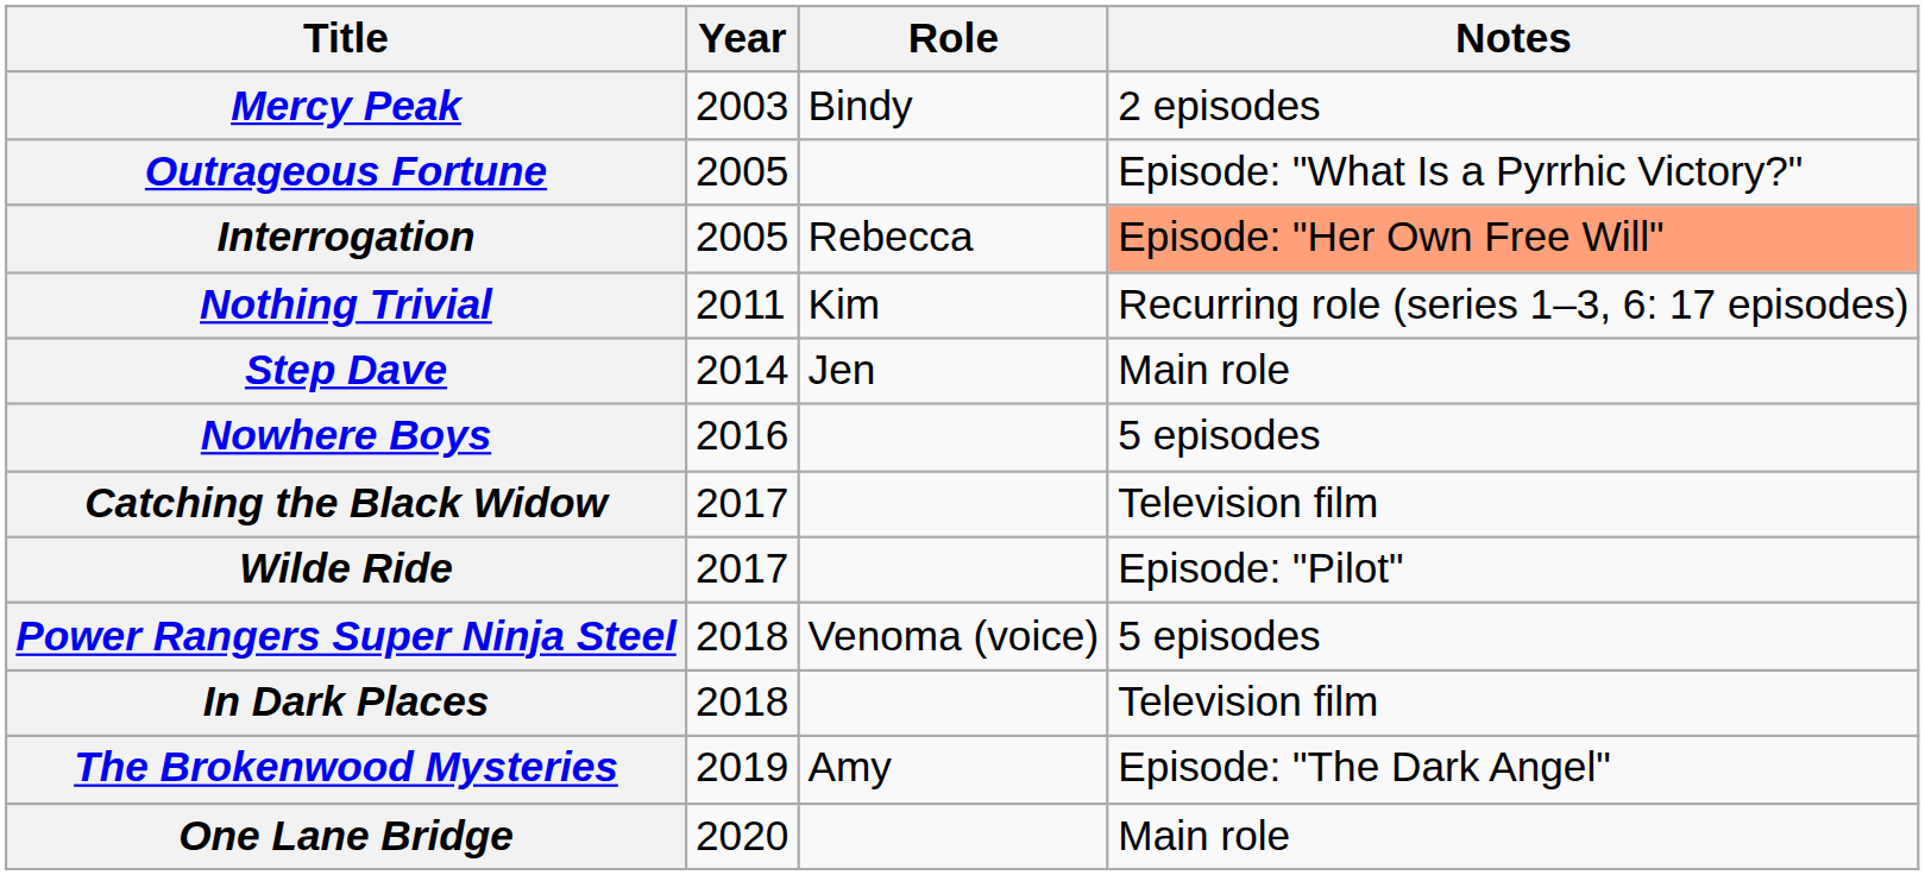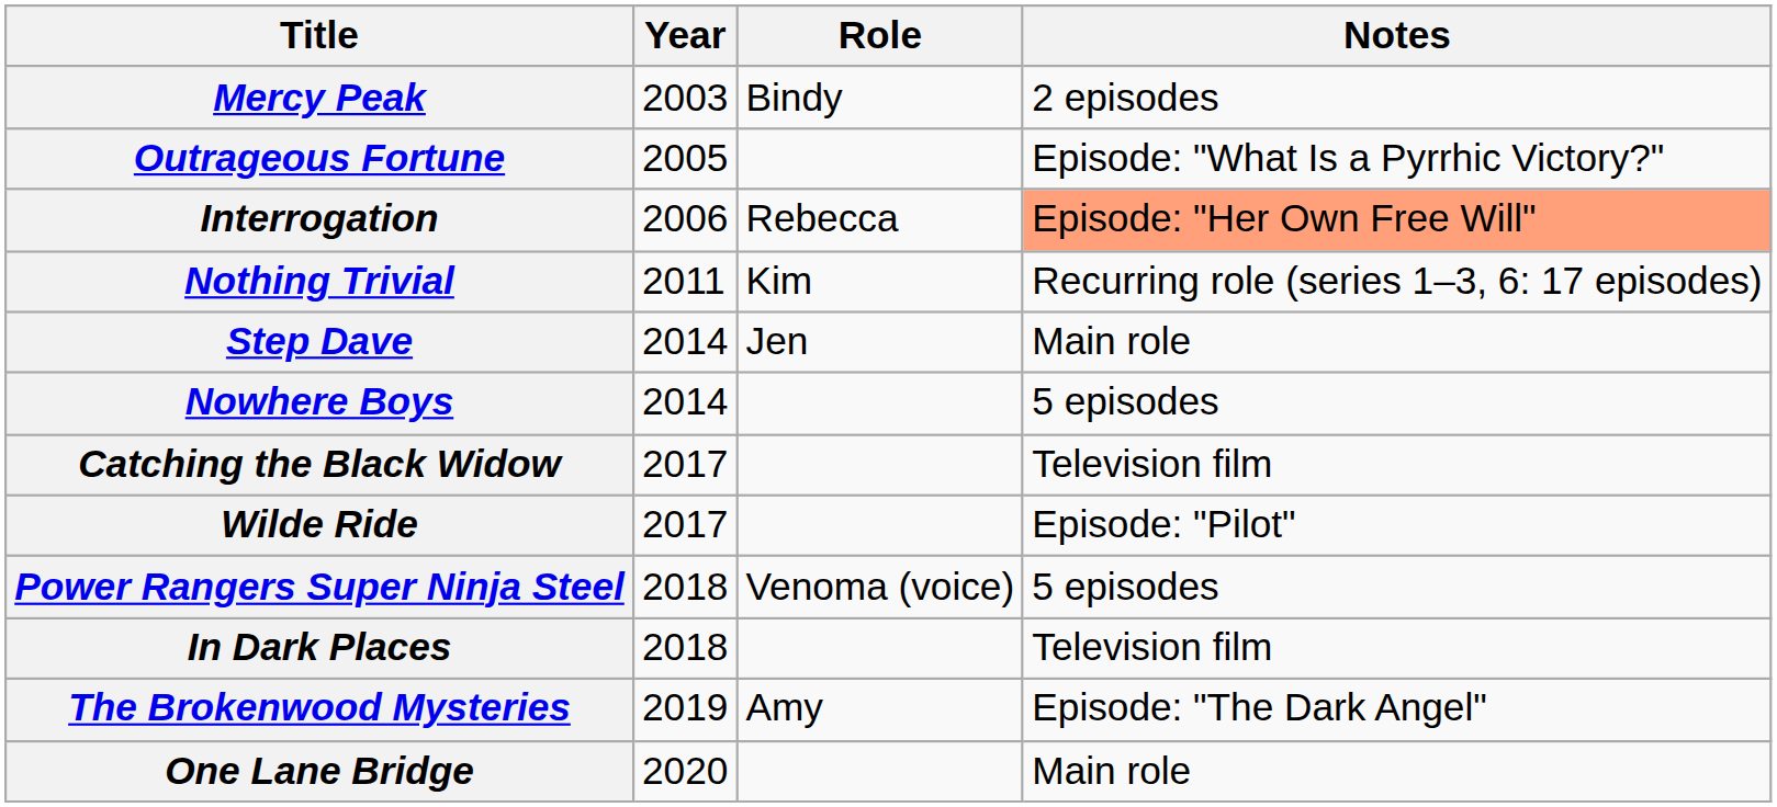 <table class="wikitable plainrowheaders sortable">
 <tr>
 <th scope="col">Title</th>
 <th scope="col">Year</th>
 <th scope="col">Role</th>
 <th scope="col" class="unsortable">Notes</th>
 </tr>
 <tr>
 <th scope="row"><em><a href='#'>Mercy Peak</a></em></th>
 <td>2003</td>
 <td>Bindy</td>
 <td>2 episodes</td>
 </tr>
 <tr>
 <th scope="row"><em><a href='#'>Outrageous Fortune</a></em></th>
 <td>2005</td>
 <td></td>
 <td>Episode: "What Is a Pyrrhic Victory?"</td>
 </tr>
 <tr>
 <th scope="row"><em>Interrogation</em></th>
-<td>2005</td>
+<td>2006</td>
 <td>Rebecca</td>
 <td style="background: lightsalmon;">Episode: "Her Own Free Will"</td>
 </tr>
 <tr>
 <th scope="row"><em><a href='#'>Nothing Trivial</a></em></th>
 <td>2011</td>
 <td>Kim</td>
 <td>Recurring role (series 1–3, 6: 17 episodes)</td>
 </tr>
 <tr>
 <th scope="row"><em><a href='#'>Step Dave</a></em></th>
 <td>2014</td>
 <td>Jen</td>
 <td>Main role</td>
 </tr>
 <tr>
 <th scope="row"><em><a href='#'>Nowhere Boys</a></em></th>
-<td>2016</td>
+<td>2014</td>
 <td></td>
 <td>5 episodes</td>
 </tr>
 <tr>
 <th scope="row"><em>Catching the Black Widow</em></th>
 <td>2017</td>
 <td></td>
 <td>Television film</td>
 </tr>
 <tr>
 <th scope="row"><em>Wilde Ride</em></th>
 <td>2017</td>
 <td></td>
 <td>Episode: "Pilot"</td>
 </tr>
 <tr>
 <th scope="row"><em><a href='#'>Power Rangers Super Ninja Steel</a></em></th>
 <td>2018</td>
 <td>Venoma (voice)</td>
 <td>5 episodes</td>
 </tr>
 <tr>
 <th scope="row"><em>In Dark Places</em></th>
 <td>2018</td>
 <td></td>
 <td>Television film</td>
 </tr>
 <tr>
 <th scope="row"><em><a href='#'>The Brokenwood Mysteries</a></em></th>
 <td>2019</td>
 <td>Amy</td>
 <td>Episode: "The Dark Angel"</td>
 </tr>
 <tr>
 <th scope="row"><em>One Lane Bridge</em></th>
 <td>2020</td>
 <td></td>
 <td>Main role</td>
 </tr>
 </table>
